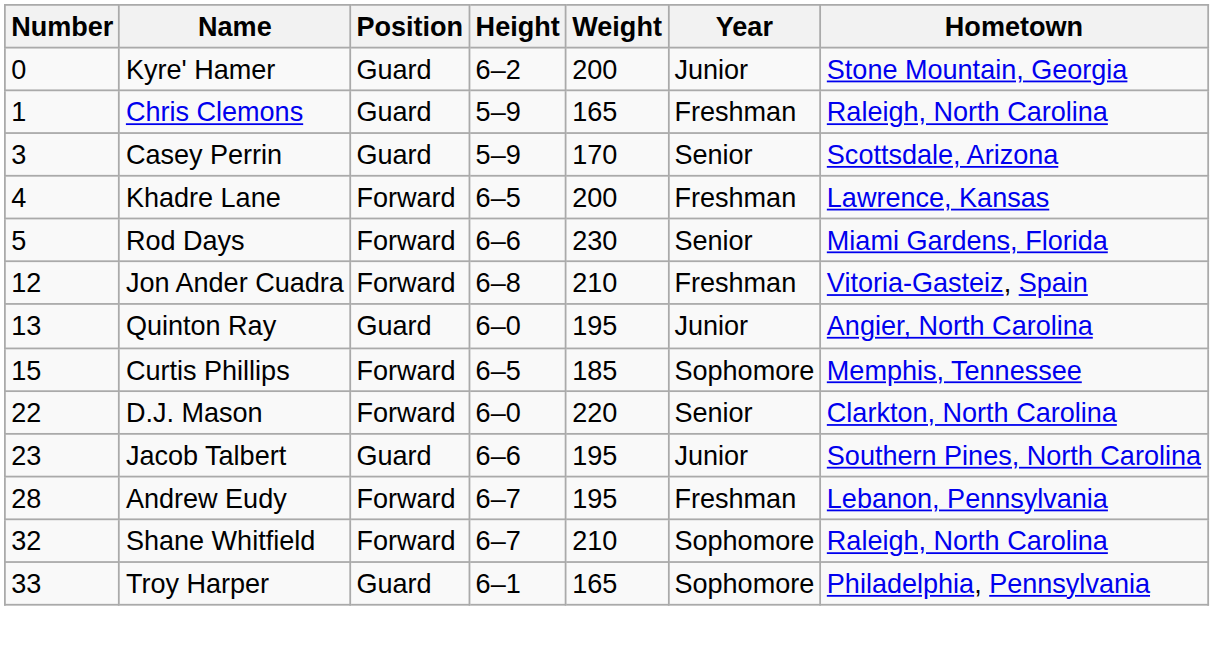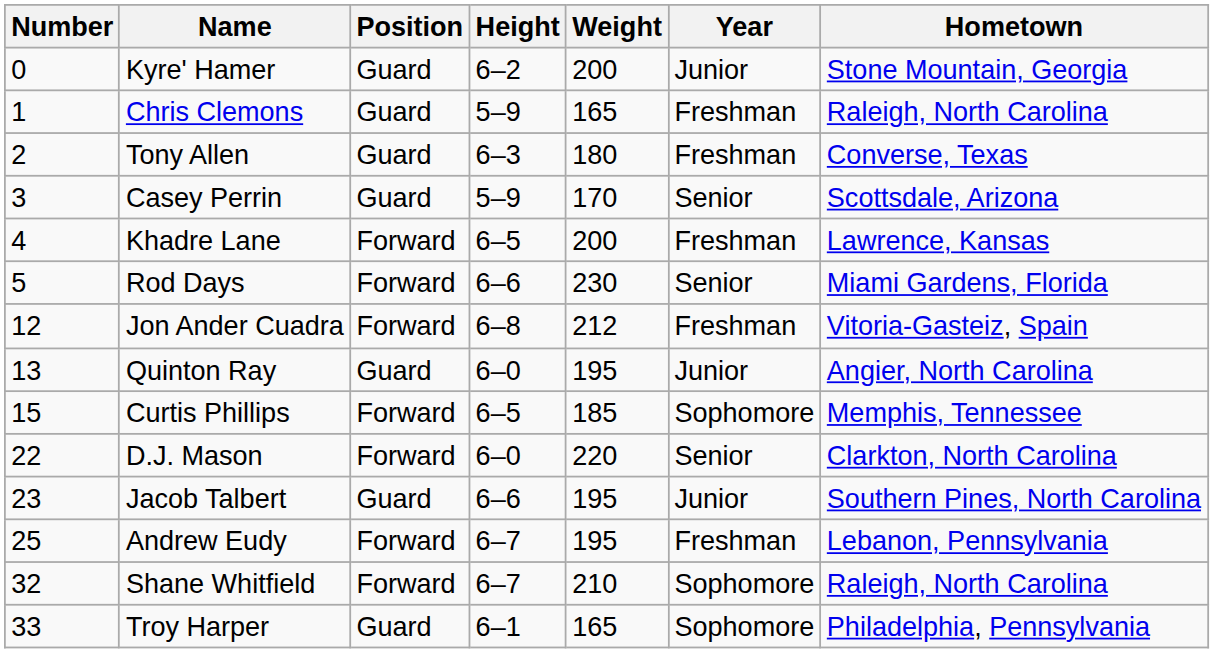 <table class="wikitable sortable" style="font-size: 95%;">
 <tr>
 <th>Number</th>
 <th>Name</th>
 <th>Position</th>
 <th>Height</th>
 <th>Weight</th>
 <th>Year</th>
 <th>Hometown</th>
 </tr>
 <tr>
 <td>0</td>
 <td>Kyre' Hamer</td>
 <td>Guard</td>
 <td>6–2</td>
 <td>200</td>
 <td>Junior</td>
 <td><a href='#'>Stone Mountain, Georgia</a></td>
 </tr>
 <tr>
 <td>1</td>
 <td><a href='#'>Chris Clemons</a></td>
 <td>Guard</td>
 <td>5–9</td>
 <td>165</td>
 <td>Freshman</td>
 <td><a href='#'>Raleigh, North Carolina</a></td>
+</tr>
+<tr>
+<td>2</td>
+<td>Tony Allen</td>
+<td>Guard</td>
+<td>6–3</td>
+<td>180</td>
+<td>Freshman</td>
+<td><a href='#'>Converse, Texas</a></td>
 </tr>
 <tr>
 <td>3</td>
 <td>Casey Perrin</td>
 <td>Guard</td>
 <td>5–9</td>
 <td>170</td>
 <td>Senior</td>
 <td><a href='#'>Scottsdale, Arizona</a></td>
 </tr>
 <tr>
 <td>4</td>
 <td>Khadre Lane</td>
 <td>Forward</td>
 <td>6–5</td>
 <td>200</td>
 <td>Freshman</td>
 <td><a href='#'>Lawrence, Kansas</a></td>
 </tr>
 <tr>
 <td>5</td>
 <td>Rod Days</td>
 <td>Forward</td>
 <td>6–6</td>
 <td>230</td>
 <td>Senior</td>
 <td><a href='#'>Miami Gardens, Florida</a></td>
 </tr>
 <tr>
 <td>12</td>
 <td>Jon Ander Cuadra</td>
 <td>Forward</td>
 <td>6–8</td>
-<td>210</td>
+<td>212</td>
 <td>Freshman</td>
 <td><a href='#'>Vitoria-Gasteiz</a>, <a href='#'>Spain</a></td>
 </tr>
 <tr>
 <td>13</td>
 <td>Quinton Ray</td>
 <td>Guard</td>
 <td>6–0</td>
 <td>195</td>
 <td>Junior</td>
 <td><a href='#'>Angier, North Carolina</a></td>
 </tr>
 <tr>
 <td>15</td>
 <td>Curtis Phillips</td>
 <td>Forward</td>
 <td>6–5</td>
 <td>185</td>
 <td>Sophomore</td>
 <td><a href='#'>Memphis, Tennessee</a></td>
 </tr>
 <tr>
 <td>22</td>
 <td>D.J. Mason</td>
 <td>Forward</td>
 <td>6–0</td>
 <td>220</td>
 <td>Senior</td>
 <td><a href='#'>Clarkton, North Carolina</a></td>
 </tr>
 <tr>
 <td>23</td>
 <td>Jacob Talbert</td>
 <td>Guard</td>
 <td>6–6</td>
 <td>195</td>
 <td>Junior</td>
 <td><a href='#'>Southern Pines, North Carolina</a></td>
 </tr>
 <tr>
-<td>28</td>
+<td>25</td>
 <td>Andrew Eudy</td>
 <td>Forward</td>
 <td>6–7</td>
 <td>195</td>
 <td>Freshman</td>
 <td><a href='#'>Lebanon, Pennsylvania</a></td>
 </tr>
 <tr>
 <td>32</td>
 <td>Shane Whitfield</td>
 <td>Forward</td>
 <td>6–7</td>
 <td>210</td>
 <td>Sophomore</td>
 <td><a href='#'>Raleigh, North Carolina</a></td>
 </tr>
 <tr>
 <td>33</td>
 <td>Troy Harper</td>
 <td>Guard</td>
 <td>6–1</td>
 <td>165</td>
 <td>Sophomore</td>
 <td><a href='#'>Philadelphia</a>, <a href='#'>Pennsylvania</a></td>
 </tr>
 </table>
